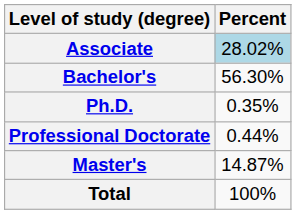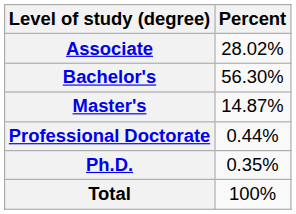 <table class="wikitable" style="text-align:center">
 <tr>
 <th>Level of study (degree)</th>
 <th>Percent</th>
 </tr>
 <tr>
 <th><a href='#'>Associate</a></th>
-<td style="background: lightblue;">28.02%</td>
+<td>28.02%</td>
 </tr>
 <tr>
 <th><a href='#'>Bachelor's</a></th>
 <td>56.30%</td>
 </tr>
 <tr>
-<th><a href='#'>Ph.D.</a></th>
-<td>0.35%</td>
+<th><a href='#'>Master's</a></th>
+<td>14.87%</td>
 </tr>
 <tr>
 <th><a href='#'>Professional Doctorate</a></th>
 <td>0.44%</td>
 </tr>
 <tr>
-<th><a href='#'>Master's</a></th>
-<td>14.87%</td>
+<th><a href='#'>Ph.D.</a></th>
+<td>0.35%</td>
 </tr>
 <tr>
 <th>Total</th>
 <td>100%</td>
 </tr>
 </table>
